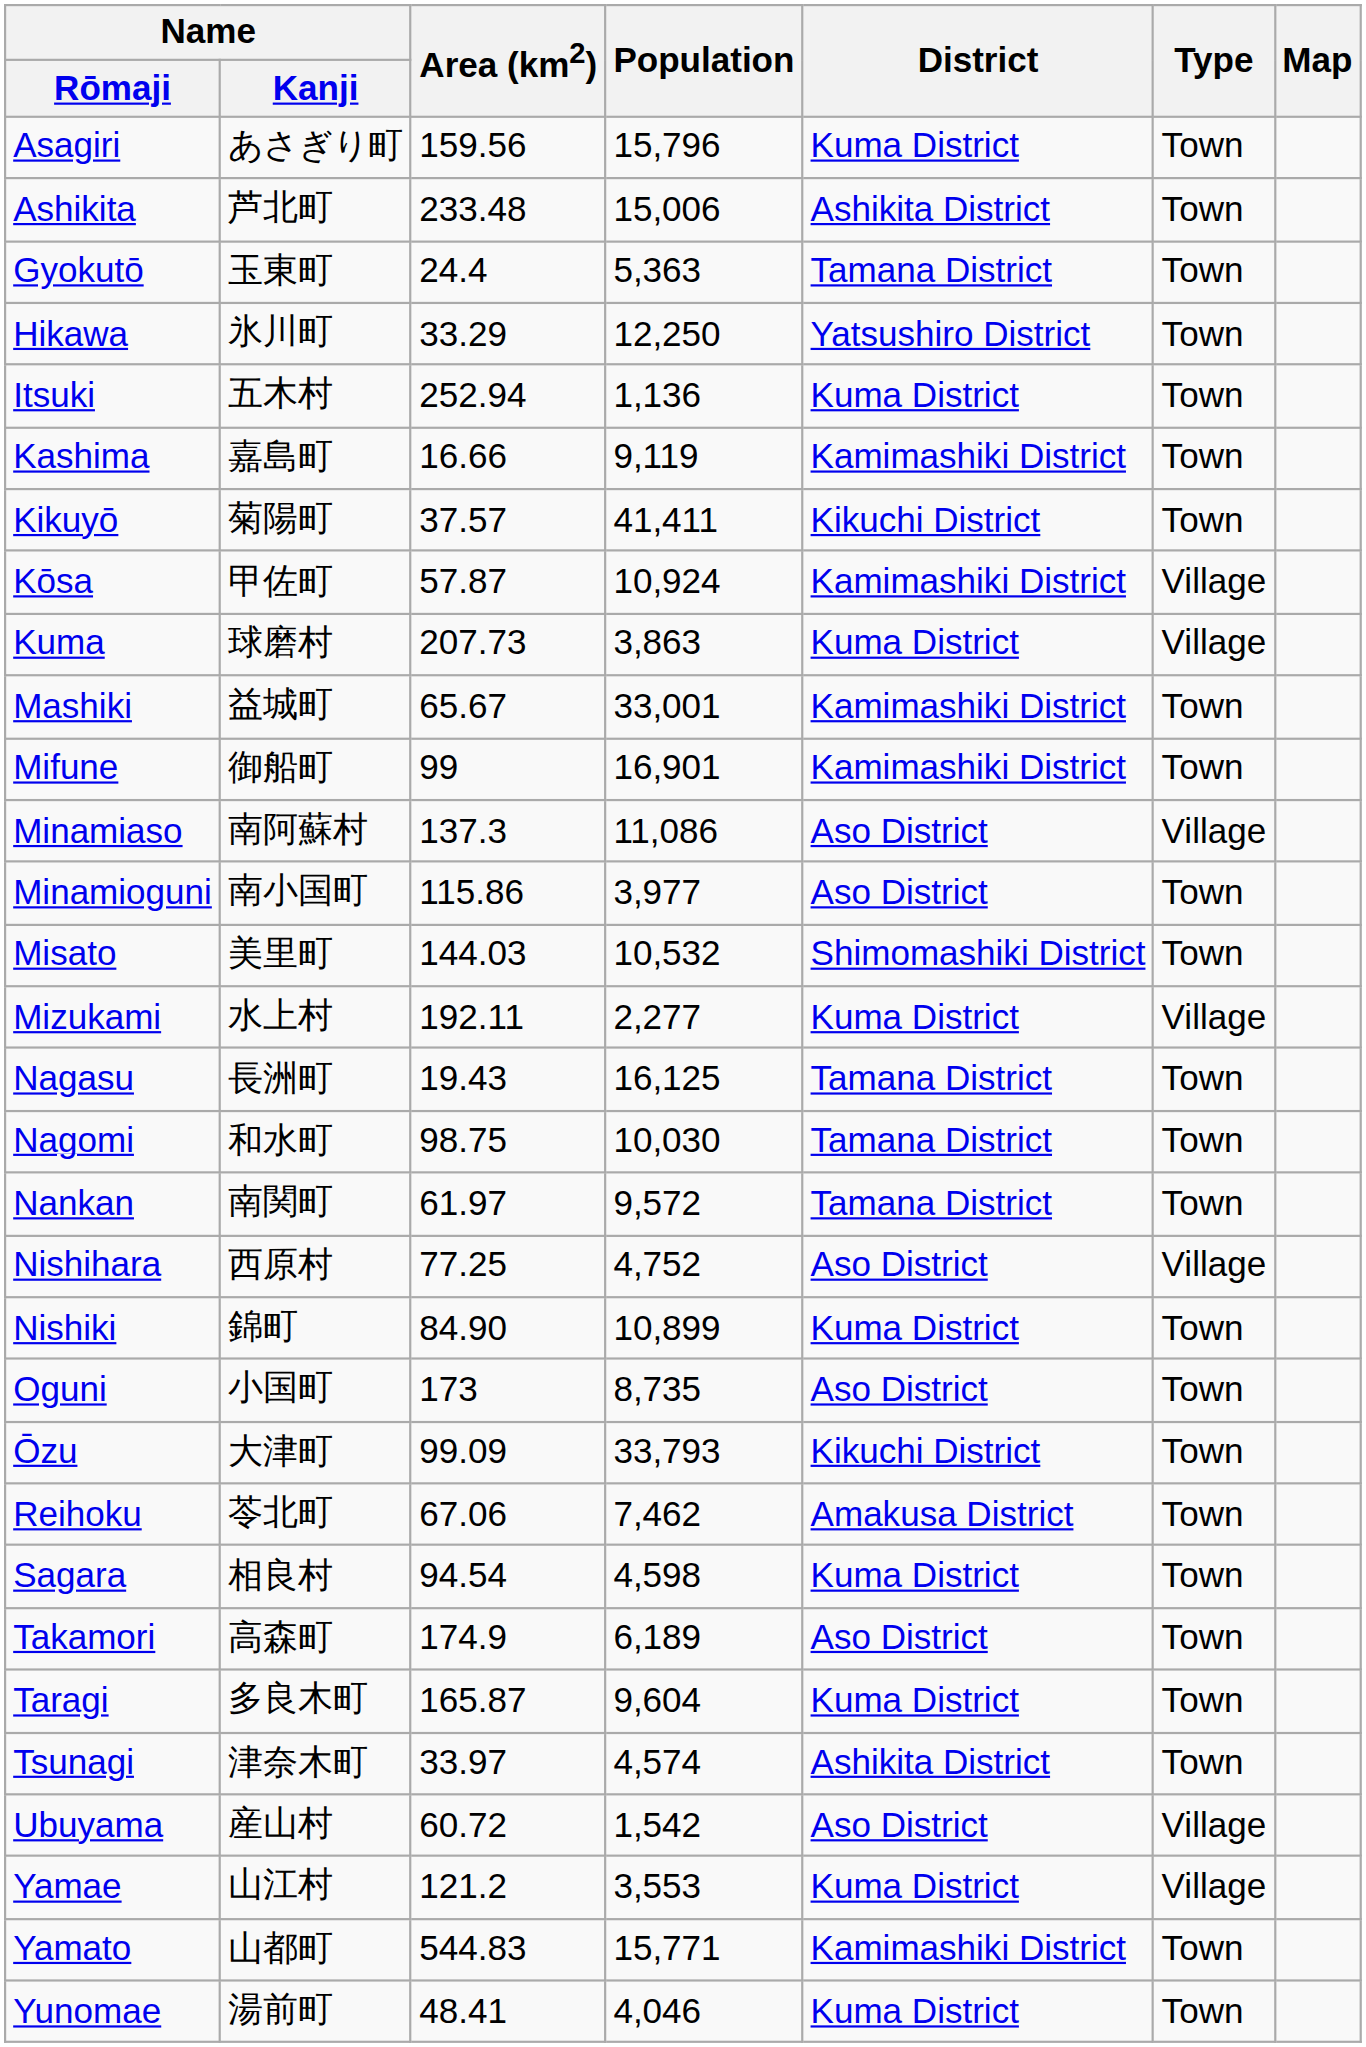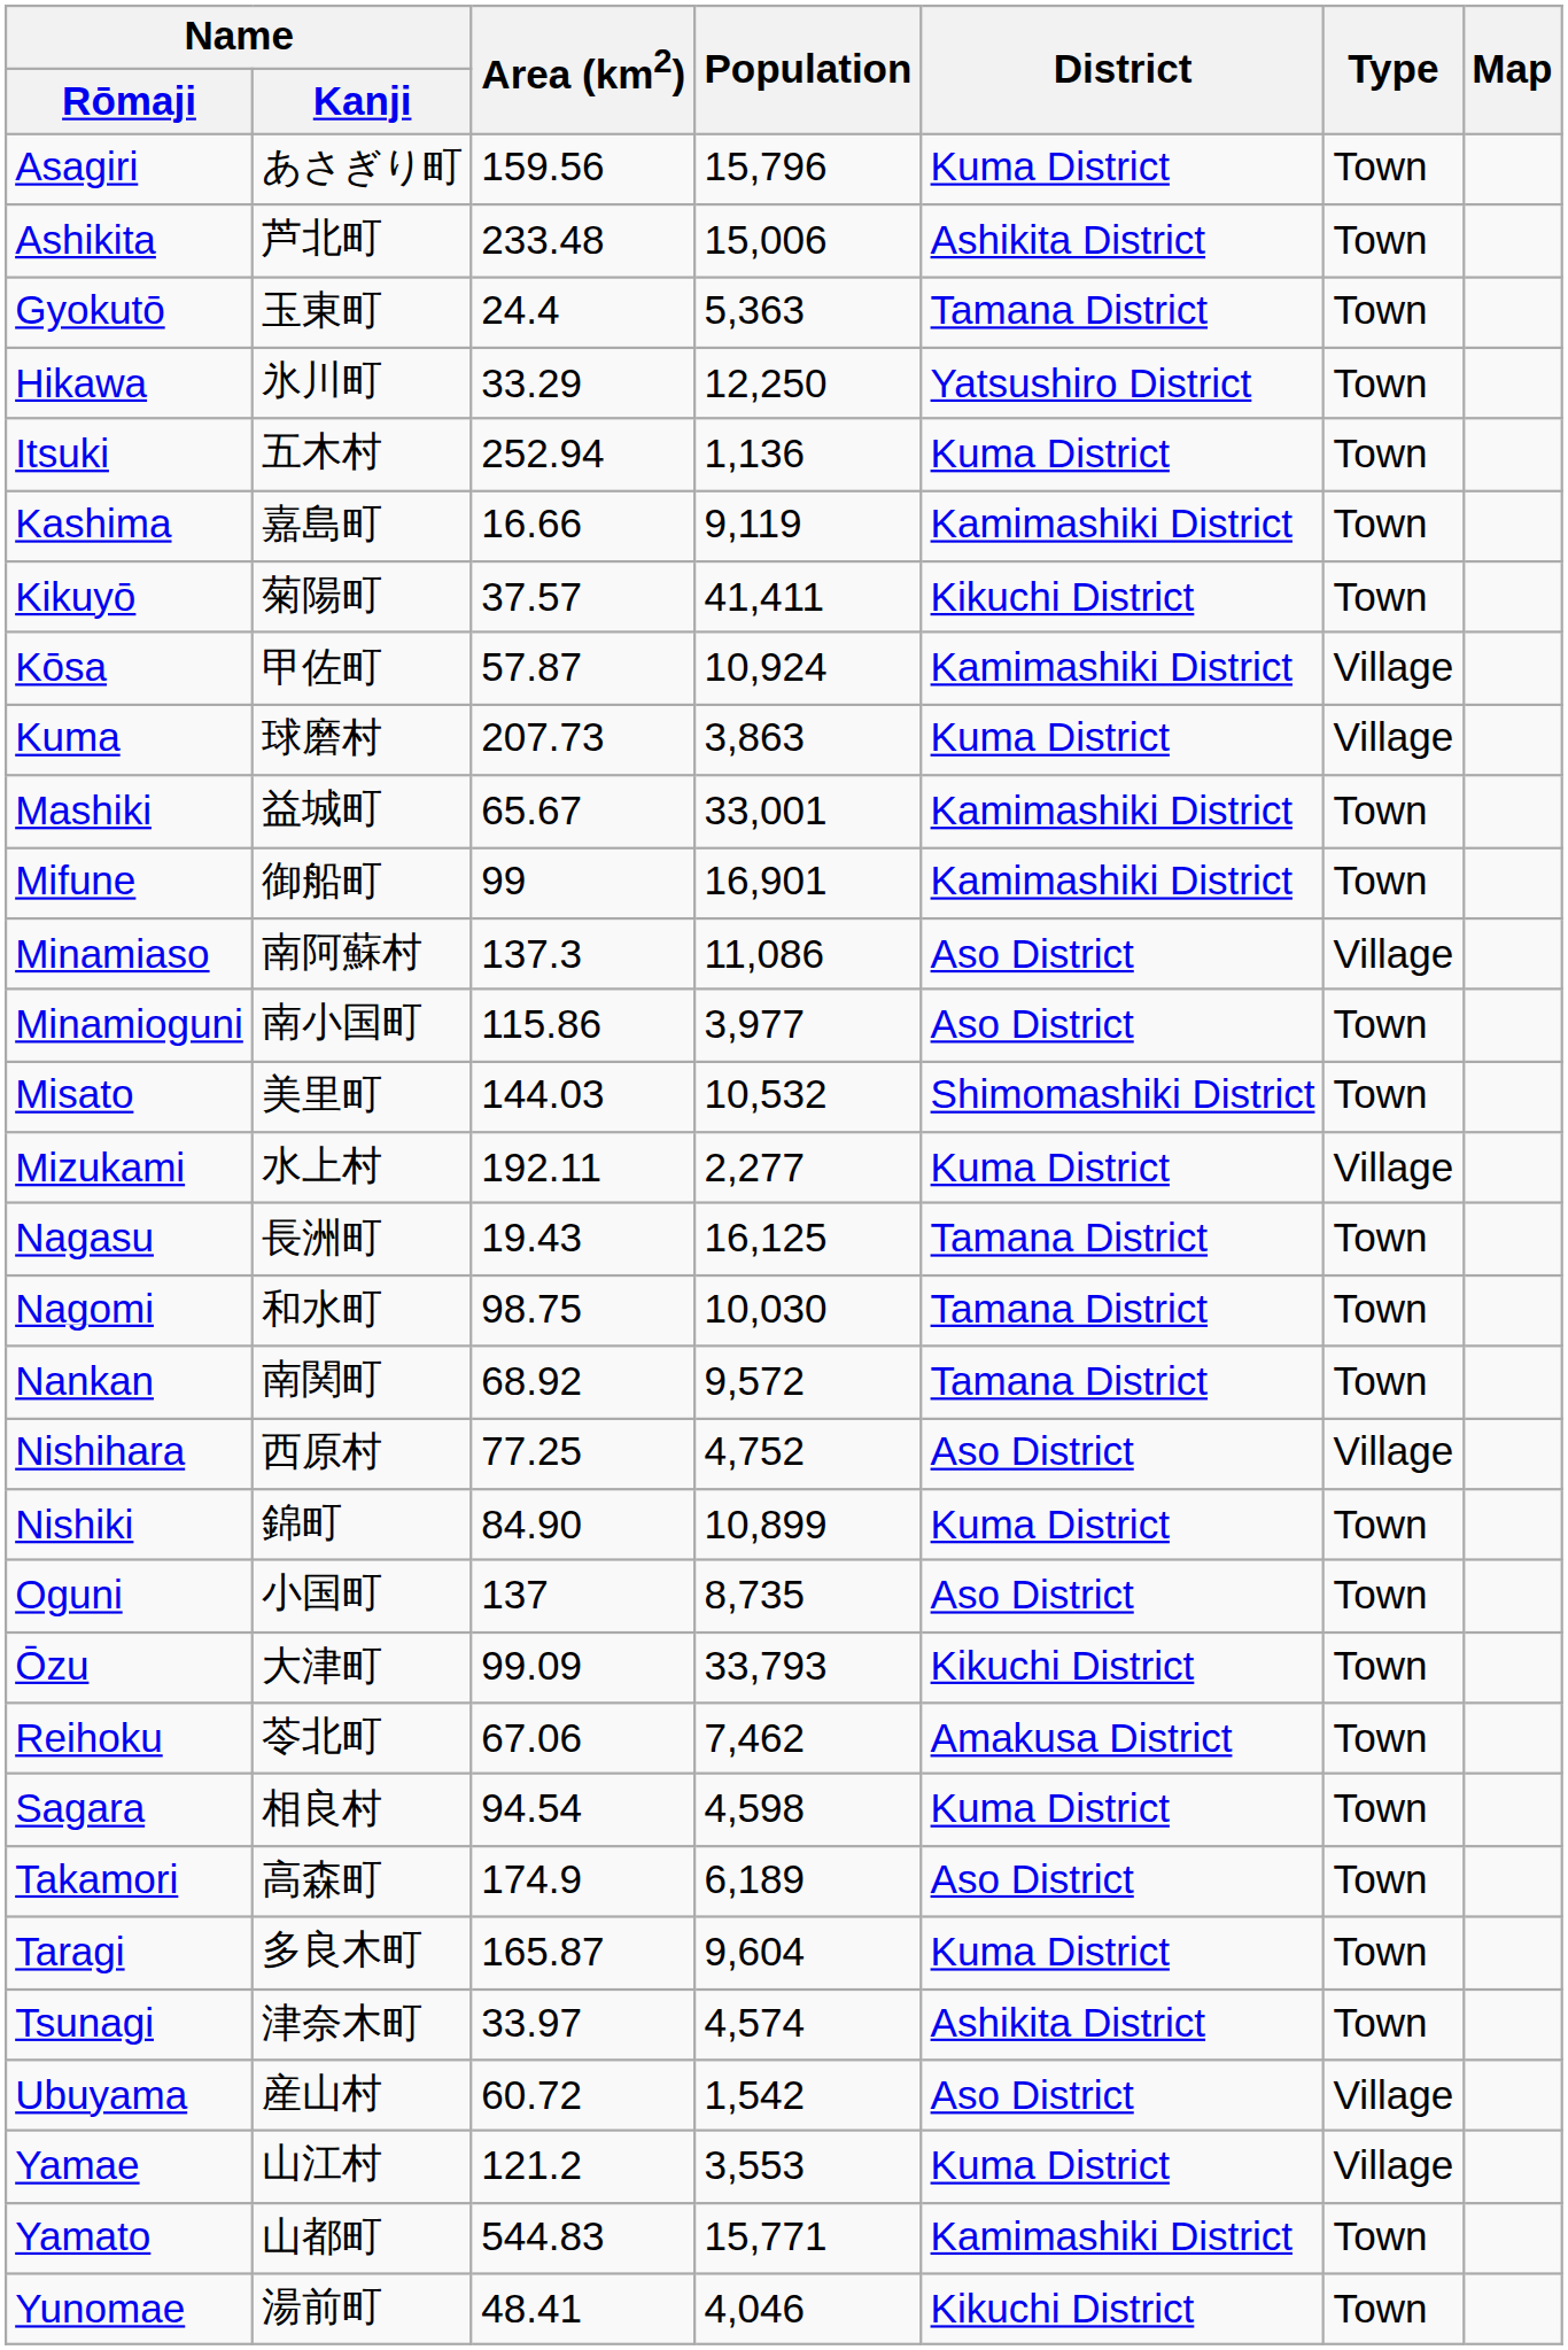 <table class="wikitable sortable">
 <tr>
 <th colspan="2">Name</th>
 <th rowspan="2">Area (km<sup>2</sup>)</th>
 <th rowspan="2">Population</th>
 <th rowspan="2">District</th>
 <th rowspan="2">Type</th>
 <th rowspan="2">Map</th>
 </tr>
 <tr>
 <th><a href='#'>Rōmaji</a></th>
 <th><a href='#'>Kanji</a></th>
 </tr>
 <tr>
 <td> <a href='#'>Asagiri</a></td>
 <td>あさぎり町</td>
 <td>159.56</td>
 <td>15,796</td>
 <td><a href='#'>Kuma District</a></td>
 <td>Town</td>
 <td></td>
 </tr>
 <tr>
 <td> <a href='#'>Ashikita</a></td>
 <td>芦北町</td>
 <td>233.48</td>
 <td>15,006</td>
 <td><a href='#'>Ashikita District</a></td>
 <td>Town</td>
 <td></td>
 </tr>
 <tr>
 <td> <a href='#'>Gyokutō</a></td>
 <td>玉東町</td>
 <td>24.4</td>
 <td>5,363</td>
 <td><a href='#'>Tamana District</a></td>
 <td>Town</td>
 <td></td>
 </tr>
 <tr>
 <td> <a href='#'>Hikawa</a></td>
 <td>氷川町</td>
 <td>33.29</td>
 <td>12,250</td>
 <td><a href='#'>Yatsushiro District</a></td>
 <td>Town</td>
 <td></td>
 </tr>
 <tr>
 <td> <a href='#'>Itsuki</a></td>
 <td>五木村</td>
 <td>252.94</td>
 <td>1,136</td>
 <td><a href='#'>Kuma District</a></td>
 <td>Town</td>
 <td></td>
 </tr>
 <tr>
 <td> <a href='#'>Kashima</a></td>
 <td>嘉島町</td>
 <td>16.66</td>
 <td>9,119</td>
 <td><a href='#'>Kamimashiki District</a></td>
 <td>Town</td>
 <td></td>
 </tr>
 <tr>
 <td> <a href='#'>Kikuyō</a></td>
 <td>菊陽町</td>
 <td>37.57</td>
 <td>41,411</td>
 <td><a href='#'>Kikuchi District</a></td>
 <td>Town</td>
 <td></td>
 </tr>
 <tr>
 <td> <a href='#'>Kōsa</a></td>
 <td>甲佐町</td>
 <td>57.87</td>
 <td>10,924</td>
 <td><a href='#'>Kamimashiki District</a></td>
 <td>Village</td>
 <td></td>
 </tr>
 <tr>
 <td> <a href='#'>Kuma</a></td>
 <td>球磨村</td>
 <td>207.73</td>
 <td>3,863</td>
 <td><a href='#'>Kuma District</a></td>
 <td>Village</td>
 <td></td>
 </tr>
 <tr>
 <td> <a href='#'>Mashiki</a></td>
 <td>益城町</td>
 <td>65.67</td>
 <td>33,001</td>
 <td><a href='#'>Kamimashiki District</a></td>
 <td>Town</td>
 <td></td>
 </tr>
 <tr>
 <td> <a href='#'>Mifune</a></td>
 <td>御船町</td>
 <td>99</td>
 <td>16,901</td>
 <td><a href='#'>Kamimashiki District</a></td>
 <td>Town</td>
 <td></td>
 </tr>
 <tr>
 <td> <a href='#'>Minamiaso</a></td>
 <td>南阿蘇村</td>
 <td>137.3</td>
 <td>11,086</td>
 <td><a href='#'>Aso District</a></td>
 <td>Village</td>
 <td></td>
 </tr>
 <tr>
 <td> <a href='#'>Minamioguni</a></td>
 <td>南小国町</td>
 <td>115.86</td>
 <td>3,977</td>
 <td><a href='#'>Aso District</a></td>
 <td>Town</td>
 <td></td>
 </tr>
 <tr>
 <td> <a href='#'>Misato</a></td>
 <td>美里町</td>
 <td>144.03</td>
 <td>10,532</td>
 <td><a href='#'>Shimomashiki District</a></td>
 <td>Town</td>
 <td></td>
 </tr>
 <tr>
 <td> <a href='#'>Mizukami</a></td>
 <td>水上村</td>
 <td>192.11</td>
 <td>2,277</td>
 <td><a href='#'>Kuma District</a></td>
 <td>Village</td>
 <td></td>
 </tr>
 <tr>
 <td> <a href='#'>Nagasu</a></td>
 <td>長洲町</td>
 <td>19.43</td>
 <td>16,125</td>
 <td><a href='#'>Tamana District</a></td>
 <td>Town</td>
 <td></td>
 </tr>
 <tr>
 <td> <a href='#'>Nagomi</a></td>
 <td>和水町</td>
 <td>98.75</td>
 <td>10,030</td>
 <td><a href='#'>Tamana District</a></td>
 <td>Town</td>
 <td></td>
 </tr>
 <tr>
 <td> <a href='#'>Nankan</a></td>
 <td>南関町</td>
-<td>61.97</td>
+<td>68.92</td>
 <td>9,572</td>
 <td><a href='#'>Tamana District</a></td>
 <td>Town</td>
 <td></td>
 </tr>
 <tr>
 <td> <a href='#'>Nishihara</a></td>
 <td>西原村</td>
 <td>77.25</td>
 <td>4,752</td>
 <td><a href='#'>Aso District</a></td>
 <td>Village</td>
 <td></td>
 </tr>
 <tr>
 <td> <a href='#'>Nishiki</a></td>
 <td>錦町</td>
 <td>84.90</td>
 <td>10,899</td>
 <td><a href='#'>Kuma District</a></td>
 <td>Town</td>
 <td></td>
 </tr>
 <tr>
 <td> <a href='#'>Oguni</a></td>
 <td>小国町</td>
-<td>173</td>
+<td>137</td>
 <td>8,735</td>
 <td><a href='#'>Aso District</a></td>
 <td>Town</td>
 <td></td>
 </tr>
 <tr>
 <td> <a href='#'>Ōzu</a></td>
 <td>大津町</td>
 <td>99.09</td>
 <td>33,793</td>
 <td><a href='#'>Kikuchi District</a></td>
 <td>Town</td>
 <td></td>
 </tr>
 <tr>
 <td> <a href='#'>Reihoku</a></td>
 <td>苓北町</td>
 <td>67.06</td>
 <td>7,462</td>
 <td><a href='#'>Amakusa District</a></td>
 <td>Town</td>
 <td></td>
 </tr>
 <tr>
 <td> <a href='#'>Sagara</a></td>
 <td>相良村</td>
 <td>94.54</td>
 <td>4,598</td>
 <td><a href='#'>Kuma District</a></td>
 <td>Town</td>
 <td></td>
 </tr>
 <tr>
 <td> <a href='#'>Takamori</a></td>
 <td>高森町</td>
 <td>174.9</td>
 <td>6,189</td>
 <td><a href='#'>Aso District</a></td>
 <td>Town</td>
 <td></td>
 </tr>
 <tr>
 <td> <a href='#'>Taragi</a></td>
 <td>多良木町</td>
 <td>165.87</td>
 <td>9,604</td>
 <td><a href='#'>Kuma District</a></td>
 <td>Town</td>
 <td></td>
 </tr>
 <tr>
 <td> <a href='#'>Tsunagi</a></td>
 <td>津奈木町</td>
 <td>33.97</td>
 <td>4,574</td>
 <td><a href='#'>Ashikita District</a></td>
 <td>Town</td>
 <td></td>
 </tr>
 <tr>
 <td> <a href='#'>Ubuyama</a></td>
 <td>産山村</td>
 <td>60.72</td>
 <td>1,542</td>
 <td><a href='#'>Aso District</a></td>
 <td>Village</td>
 <td></td>
 </tr>
 <tr>
 <td> <a href='#'>Yamae</a></td>
 <td>山江村</td>
 <td>121.2</td>
 <td>3,553</td>
 <td><a href='#'>Kuma District</a></td>
 <td>Village</td>
 <td></td>
 </tr>
 <tr>
 <td> <a href='#'>Yamato</a></td>
 <td>山都町</td>
 <td>544.83</td>
 <td>15,771</td>
 <td><a href='#'>Kamimashiki District</a></td>
 <td>Town</td>
 <td></td>
 </tr>
 <tr>
 <td> <a href='#'>Yunomae</a></td>
 <td>湯前町</td>
 <td>48.41</td>
 <td>4,046</td>
-<td><a href='#'>Kuma District</a></td>
+<td><a href='#'>Kikuchi District</a></td>
 <td>Town</td>
 <td></td>
 </tr>
 </table>
